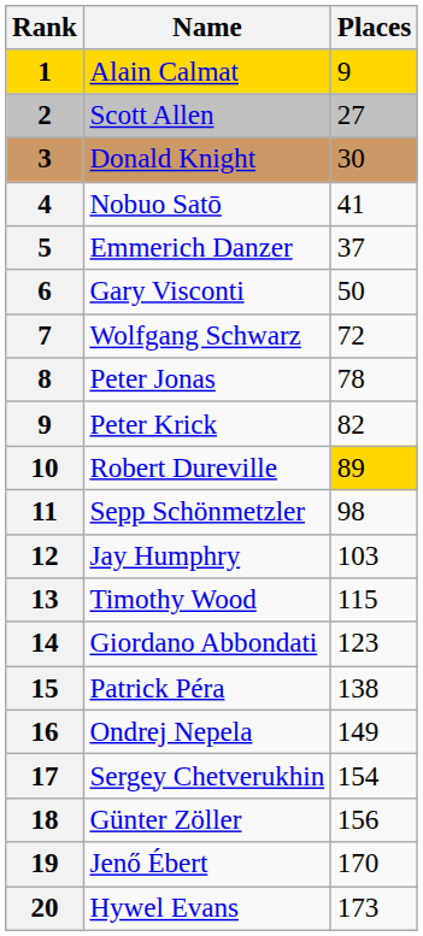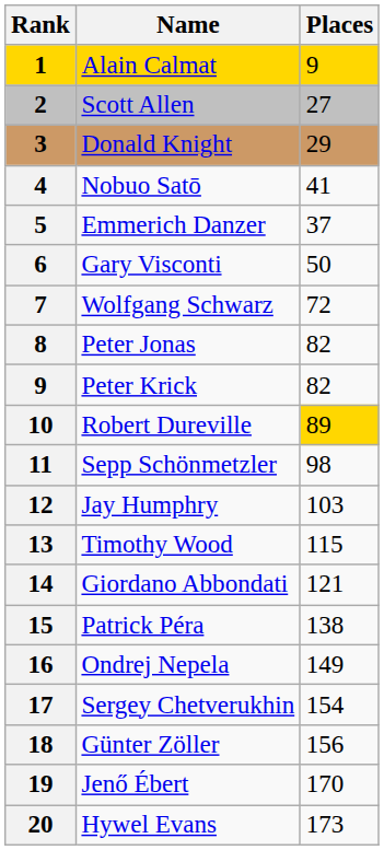 <table class="wikitable">
 <tr>
 <th>Rank</th>
 <th>Name</th>
 <th>Places</th>
 </tr>
 <tr bgcolor=gold>
 <td align=center><strong>1</strong></td>
 <td> <a href='#'>Alain Calmat</a></td>
 <td>9</td>
 </tr>
 <tr bgcolor=silver>
 <td align=center><strong>2</strong></td>
 <td> <a href='#'>Scott Allen</a></td>
 <td>27</td>
 </tr>
 <tr bgcolor=cc9966>
 <td align=center><strong>3</strong></td>
 <td> <a href='#'>Donald Knight</a></td>
-<td>30</td>
+<td>29</td>
 </tr>
 <tr>
 <th>4</th>
 <td> <a href='#'>Nobuo Satō</a></td>
 <td>41</td>
 </tr>
 <tr>
 <th>5</th>
 <td> <a href='#'>Emmerich Danzer</a></td>
 <td>37</td>
 </tr>
 <tr>
 <th>6</th>
 <td> <a href='#'>Gary Visconti</a></td>
 <td>50</td>
 </tr>
 <tr>
 <th>7</th>
 <td> <a href='#'>Wolfgang Schwarz</a></td>
 <td>72</td>
 </tr>
 <tr>
 <th>8</th>
 <td> <a href='#'>Peter Jonas</a></td>
-<td>78</td>
+<td>82</td>
 </tr>
 <tr>
 <th>9</th>
 <td> <a href='#'>Peter Krick</a></td>
 <td>82</td>
 </tr>
 <tr>
 <th>10</th>
 <td> <a href='#'>Robert Dureville</a></td>
 <td style="background: gold;">89</td>
 </tr>
 <tr>
 <th>11</th>
 <td> <a href='#'>Sepp Schönmetzler</a></td>
 <td>98</td>
 </tr>
 <tr>
 <th>12</th>
 <td> <a href='#'>Jay Humphry</a></td>
 <td>103</td>
 </tr>
 <tr>
 <th>13</th>
 <td> <a href='#'>Timothy Wood</a></td>
 <td>115</td>
 </tr>
 <tr>
 <th>14</th>
 <td> <a href='#'>Giordano Abbondati</a></td>
-<td>123</td>
+<td>121</td>
 </tr>
 <tr>
 <th>15</th>
 <td> <a href='#'>Patrick Péra</a></td>
 <td>138</td>
 </tr>
 <tr>
 <th>16</th>
 <td> <a href='#'>Ondrej Nepela</a></td>
 <td>149</td>
 </tr>
 <tr>
 <th>17</th>
 <td> <a href='#'>Sergey Chetverukhin</a></td>
 <td>154</td>
 </tr>
 <tr>
 <th>18</th>
 <td> <a href='#'>Günter Zöller</a></td>
 <td>156</td>
 </tr>
 <tr>
 <th>19</th>
 <td> <a href='#'>Jenő Ébert</a></td>
 <td>170</td>
 </tr>
 <tr>
 <th>20</th>
 <td> <a href='#'>Hywel Evans</a></td>
 <td>173</td>
 </tr>
 </table>
